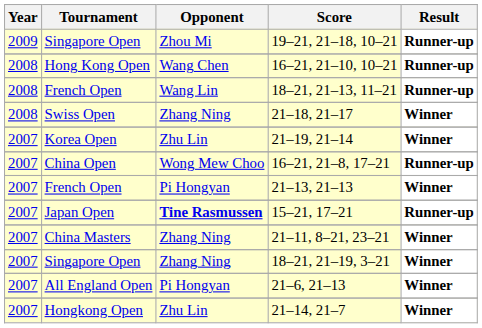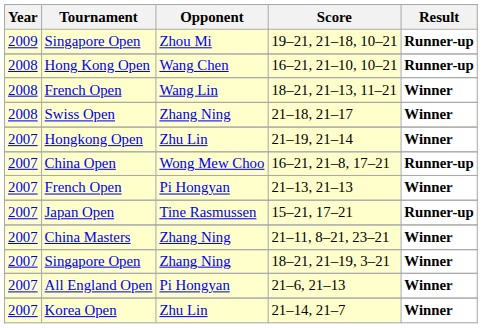 <table class="sortable wikitable" style="font-size: 90%;">
 <tr>
 <th>Year</th>
 <th>Tournament</th>
 <th>Opponent</th>
 <th>Score</th>
 <th>Result</th>
 </tr>
 <tr style="background:#FFFFCC">
 <td align="center"><a href='#'>2009</a></td>
 <td align="left"><a href='#'>Singapore Open</a></td>
 <td align="left"> <a href='#'>Zhou Mi</a></td>
 <td align="left">19–21, 21–18, 10–21</td>
 <td style="text-align:left; background:white"> <strong>Runner-up</strong></td>
 </tr>
 <tr>
 </tr>
 <tr style="background:#FFFFCC">
 <td align="center"><a href='#'>2008</a></td>
 <td align="left"><a href='#'>Hong Kong Open</a></td>
 <td align="left"> <a href='#'>Wang Chen</a></td>
 <td align="left">16–21, 21–10, 10–21</td>
 <td style="text-align:left; background:white"> <strong>Runner-up</strong></td>
 </tr>
 <tr>
 </tr>
 <tr style="background:#FFFFCC">
 <td align="center"><a href='#'>2008</a></td>
 <td align="left"><a href='#'>French Open</a></td>
 <td align="left"> <a href='#'>Wang Lin</a></td>
 <td align="left">18–21, 21–13, 11–21</td>
-<td style="text-align:left; background:white"> <strong>Runner-up</strong></td>
+<td style="text-align:left; background:white"> <strong>Winner</strong></td>
 </tr>
 <tr>
 </tr>
 <tr style="background:#FFFFCC">
 <td align="center"><a href='#'>2008</a></td>
 <td align="left"><a href='#'>Swiss Open</a></td>
 <td align="left"> <a href='#'>Zhang Ning</a></td>
 <td align="left">21–18, 21–17</td>
 <td style="text-align:left; background:white"> <strong>Winner</strong></td>
 </tr>
 <tr>
 </tr>
 <tr style="background:#FFFFCC">
 <td align="center"><a href='#'>2007</a></td>
-<td align="left"><a href='#'>Korea Open</a></td>
+<td align="left"><a href='#'>Hongkong Open</a></td>
 <td align="left"> <a href='#'>Zhu Lin</a></td>
 <td align="left">21–19, 21–14</td>
 <td style="text-align:left; background:white"> <strong>Winner</strong></td>
 </tr>
 <tr>
 </tr>
 <tr style="background:#FFFFCC">
 <td align="center"><a href='#'>2007</a></td>
 <td align="left"><a href='#'>China Open</a></td>
 <td align="left"> <a href='#'>Wong Mew Choo</a></td>
 <td align="left">16–21, 21–8, 17–21</td>
 <td style="text-align:left; background:white"> <strong>Runner-up</strong></td>
 </tr>
 <tr>
 </tr>
 <tr style="background:#FFFFCC">
 <td align="center"><a href='#'>2007</a></td>
 <td align="left"><a href='#'>French Open</a></td>
 <td align="left"> <a href='#'>Pi Hongyan</a></td>
 <td align="left">21–13, 21–13</td>
 <td style="text-align:left; background:white"> <strong>Winner</strong></td>
 </tr>
 <tr>
 </tr>
 <tr style="background:#FFFFCC">
 <td align="center"><a href='#'>2007</a></td>
 <td align="left"><a href='#'>Japan Open</a></td>
-<td align="left"><strong> <a href='#'>Tine Rasmussen</a></strong></td>
+<td align="left"> <a href='#'>Tine Rasmussen</a></td>
 <td align="left">15–21, 17–21</td>
 <td style="text-align:left; background:white"> <strong>Runner-up</strong></td>
 </tr>
 <tr>
 </tr>
 <tr style="background:#FFFFCC">
 <td align="center"><a href='#'>2007</a></td>
 <td align="left"><a href='#'>China Masters</a></td>
 <td align="left"> <a href='#'>Zhang Ning</a></td>
 <td align="left">21–11, 8–21, 23–21</td>
 <td style="text-align:left; background:white"> <strong>Winner</strong></td>
 </tr>
 <tr>
 </tr>
 <tr style="background:#FFFFCC">
 <td align="center"><a href='#'>2007</a></td>
 <td align="left"><a href='#'>Singapore Open</a></td>
 <td align="left"> <a href='#'>Zhang Ning</a></td>
 <td align="left">18–21, 21–19, 3–21</td>
 <td style="text-align:left; background:white"> <strong>Winner</strong></td>
 </tr>
 <tr>
 </tr>
 <tr style="background:#FFFFCC">
 <td align="center"><a href='#'>2007</a></td>
 <td align="left"><a href='#'>All England Open</a></td>
 <td align="left"> <a href='#'>Pi Hongyan</a></td>
 <td align="left">21–6, 21–13</td>
 <td style="text-align:left; background:white"> <strong>Winner</strong></td>
 </tr>
 <tr>
 </tr>
 <tr style="background:#FFFFCC">
 <td align="center"><a href='#'>2007</a></td>
-<td align="left"><a href='#'>Hongkong Open</a></td>
+<td align="left"><a href='#'>Korea Open</a></td>
 <td align="left"> <a href='#'>Zhu Lin</a></td>
 <td align="left">21–14, 21–7</td>
 <td style="text-align:left; background:white"> <strong>Winner</strong></td>
 </tr>
 </table>
